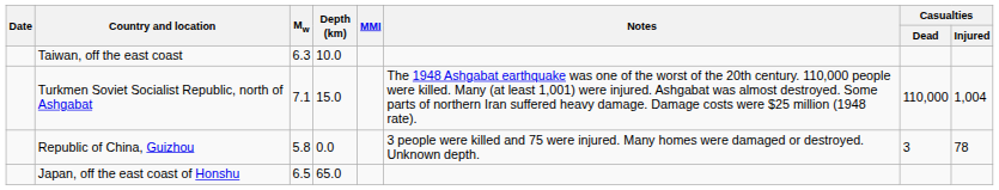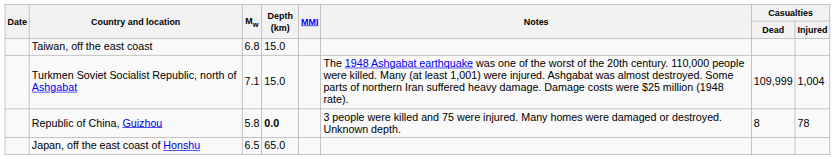 <table class="wikitable sortable sort-under" style="border:1px black; margin-left:1em;">
 <tr>
 <th rowspan="2"><small>Date</small></th>
 <th rowspan="2" style="width: 310px"><small>Country and location</small></th>
 <th rowspan="2"><small>M<sub>w</sub></small></th>
 <th rowspan="2"><small>Depth (km)</small></th>
 <th rowspan="2"><small><a href='#'>MMI</a></small></th>
 <th rowspan="2" class="unsortable"><small>Notes</small></th>
 <th colspan="2"><small>Casualties</small></th>
 </tr>
 <tr>
 <th><small>Dead</small></th>
 <th><small>Injured</small></th>
 </tr>
 <tr>
 <td></td>
 <td>Taiwan, off the east coast</td>
-<td>6.3</td>
-<td>10.0</td>
+<td>6.8</td>
+<td>15.0</td>
 <td></td>
 <td></td>
 <td></td>
 <td></td>
 </tr>
 <tr>
 <td></td>
 <td>Turkmen Soviet Socialist Republic, north of <a href='#'>Ashgabat</a></td>
 <td>7.1</td>
 <td>15.0</td>
 <td></td>
 <td>The <a href='#'>1948 Ashgabat earthquake</a> was one of the worst of the 20th century. 110,000 people were killed. Many (at least 1,001) were injured. Ashgabat was almost destroyed. Some parts of northern Iran suffered heavy damage. Damage costs were $25 million (1948 rate).</td>
-<td>110,000</td>
+<td>109,999</td>
 <td>1,004</td>
 </tr>
 <tr>
 <td></td>
 <td>Republic of China, <a href='#'>Guizhou</a></td>
 <td>5.8</td>
-<td>0.0</td>
+<td><strong>0.0</strong></td>
 <td></td>
 <td>3 people were killed and 75 were injured. Many homes were damaged or destroyed. Unknown depth.</td>
-<td>3</td>
+<td>8</td>
 <td>78</td>
 </tr>
 <tr>
 <td></td>
 <td>Japan, off the east coast of <a href='#'>Honshu</a></td>
 <td>6.5</td>
 <td>65.0</td>
 <td></td>
 <td></td>
 <td></td>
 <td></td>
 </tr>
 </table>
